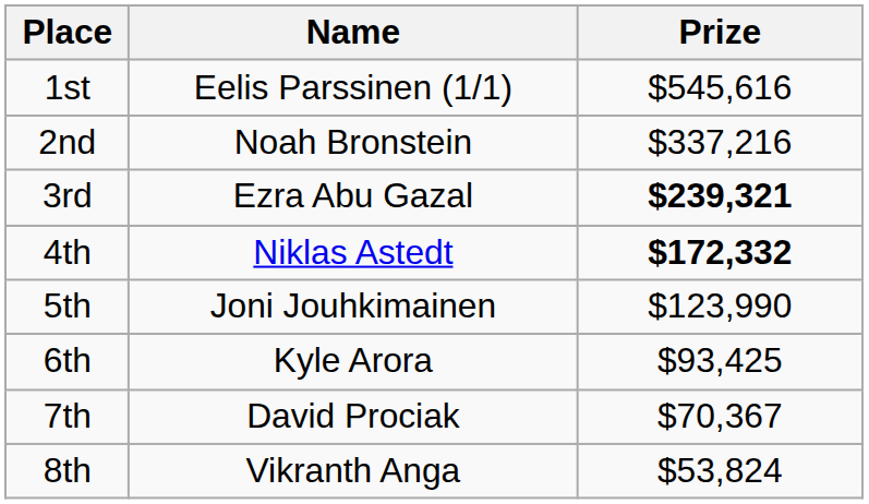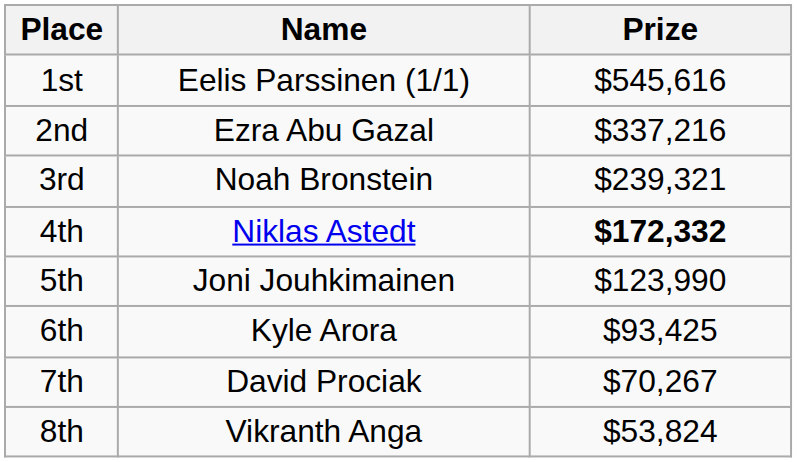 <table class="wikitable">
 <tr>
 <th width="50">Place</th>
 <th width="200">Name</th>
 <th width="125">Prize</th>
 </tr>
 <tr>
 <td align = "center">1st</td>
 <td align = "center">Eelis Parssinen (1/1)</td>
 <td align="center">$545,616</td>
 </tr>
 <tr>
 <td align = "center">2nd</td>
-<td align = "center">Noah Bronstein</td>
+<td align = "center">Ezra Abu Gazal</td>
 <td align="center">$337,216</td>
 </tr>
 <tr>
 <td align = "center">3rd</td>
-<td align = "center">Ezra Abu Gazal</td>
-<td align="center"><strong>$239,321</strong></td>
+<td align = "center">Noah Bronstein</td>
+<td align="center">$239,321</td>
 </tr>
 <tr>
 <td align = "center">4th</td>
 <td align = "center"><a href='#'>Niklas Astedt</a></td>
 <td align="center"><strong>$172,332</strong></td>
 </tr>
 <tr>
 <td align = "center">5th</td>
 <td align = "center">Joni Jouhkimainen</td>
 <td align="center">$123,990</td>
 </tr>
 <tr>
 <td align = "center">6th</td>
 <td align = "center">Kyle Arora</td>
 <td align="center">$93,425</td>
 </tr>
 <tr>
 <td align = "center">7th</td>
 <td align = "center">David Prociak</td>
-<td align="center">$70,367</td>
+<td align="center">$70,267</td>
 </tr>
 <tr>
 <td align = "center">8th</td>
 <td align = "center">Vikranth Anga</td>
 <td align="center">$53,824</td>
 </tr>
 </table>
